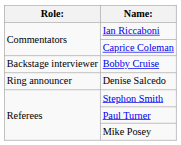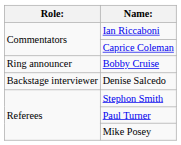 <table class=wikitable style="font-size:90%; margin: 0.5em 0 0.5em 1em; float: right; clear: right;">
 <tr>
 <th>Role:</th>
 <th>Name:</th>
 </tr>
 <tr>
 <td rowspan=2>Commentators</td>
 <td><a href='#'>Ian Riccaboni</a></td>
 </tr>
 <tr>
 <td><a href='#'>Caprice Coleman</a></td>
 </tr>
 <tr>
-<td>Backstage interviewer</td>
+<td>Ring announcer</td>
 <td><a href='#'>Bobby Cruise</a></td>
 </tr>
 <tr>
-<td>Ring announcer</td>
+<td>Backstage interviewer</td>
 <td>Denise Salcedo</td>
 </tr>
 <tr>
 <td rowspan=3>Referees</td>
 <td><a href='#'>Stephon Smith</a></td>
 </tr>
 <tr>
 <td><a href='#'>Paul Turner</a></td>
 </tr>
 <tr>
 <td>Mike Posey</td>
 </tr>
 </table>
